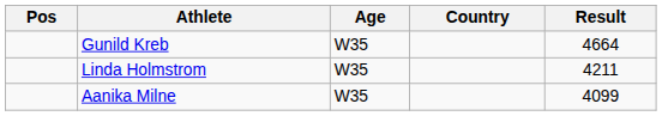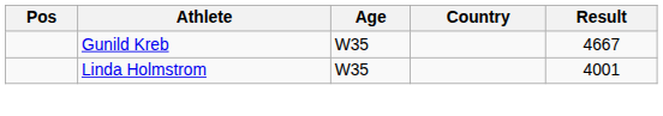 <table class="wikitable"  style="text-align:center; width:50%;">
 <tr>
 <th>Pos</th>
 <th>Athlete</th>
 <th>Age</th>
 <th>Country</th>
 <th>Result</th>
 </tr>
 <tr>
 <td align=center></td>
 <td align=left><a href='#'>Gunild Kreb</a></td>
 <td align=left>W35</td>
 <td align=left></td>
-<td>4664</td>
+<td>4667</td>
 </tr>
 <tr>
 <td align=center></td>
 <td align=left><a href='#'>Linda Holmstrom</a></td>
 <td align=left>W35</td>
 <td align=left></td>
-<td>4211</td>
-</tr>
-<tr>
-<td align=center></td>
-<td align=left><a href='#'>Aanika Milne</a></td>
-<td align=left>W35</td>
-<td align=left></td>
-<td>4099</td>
+<td>4001</td>
 </tr>
 </table>
